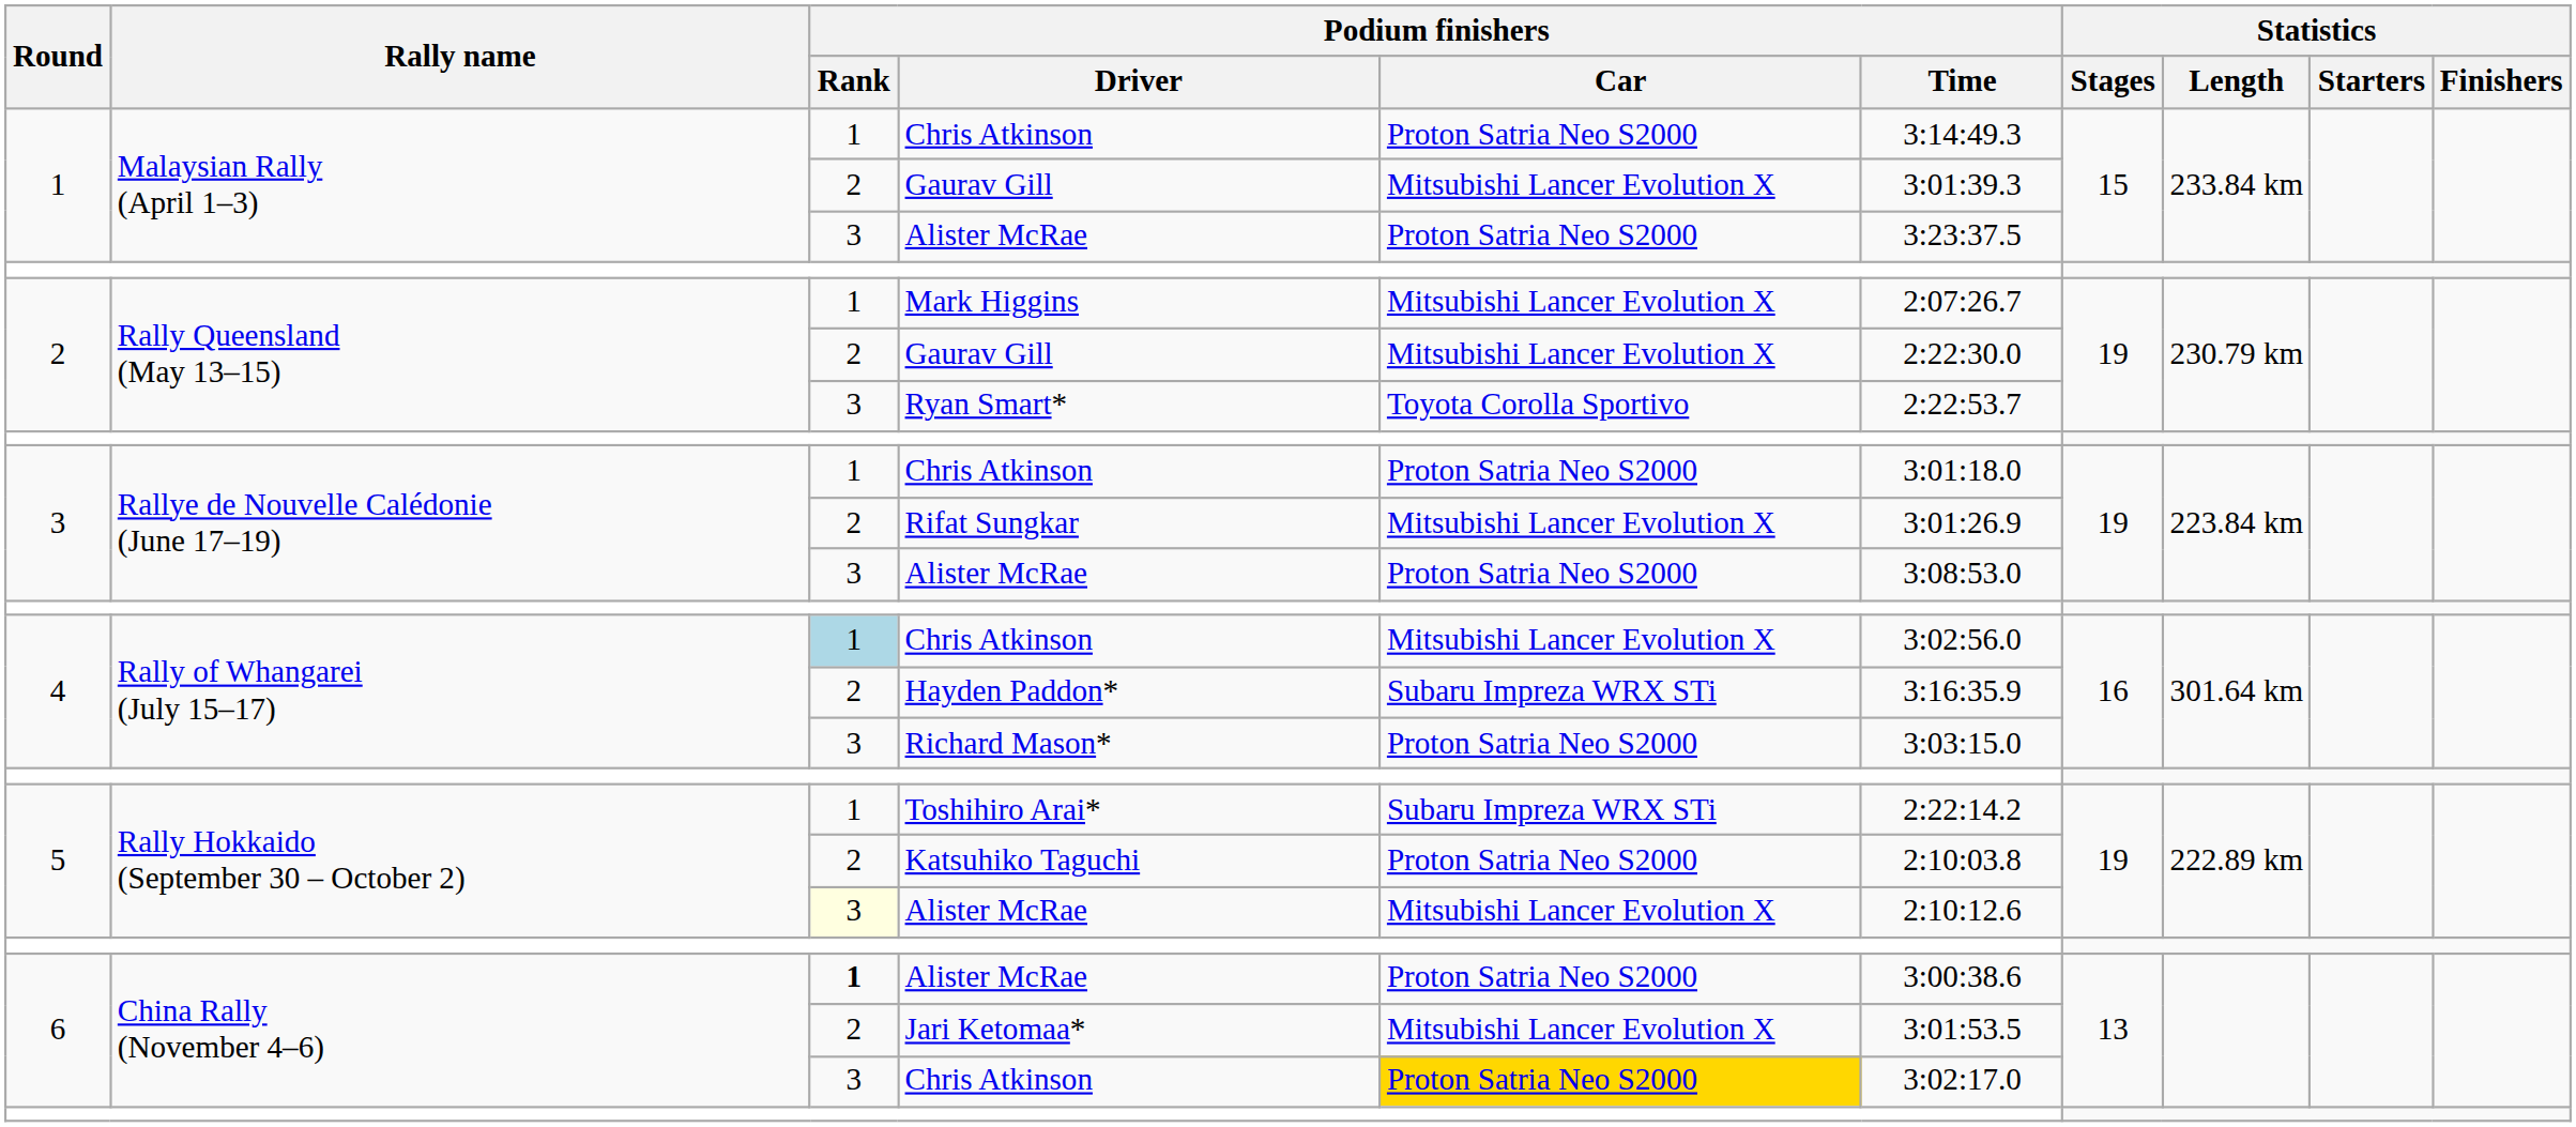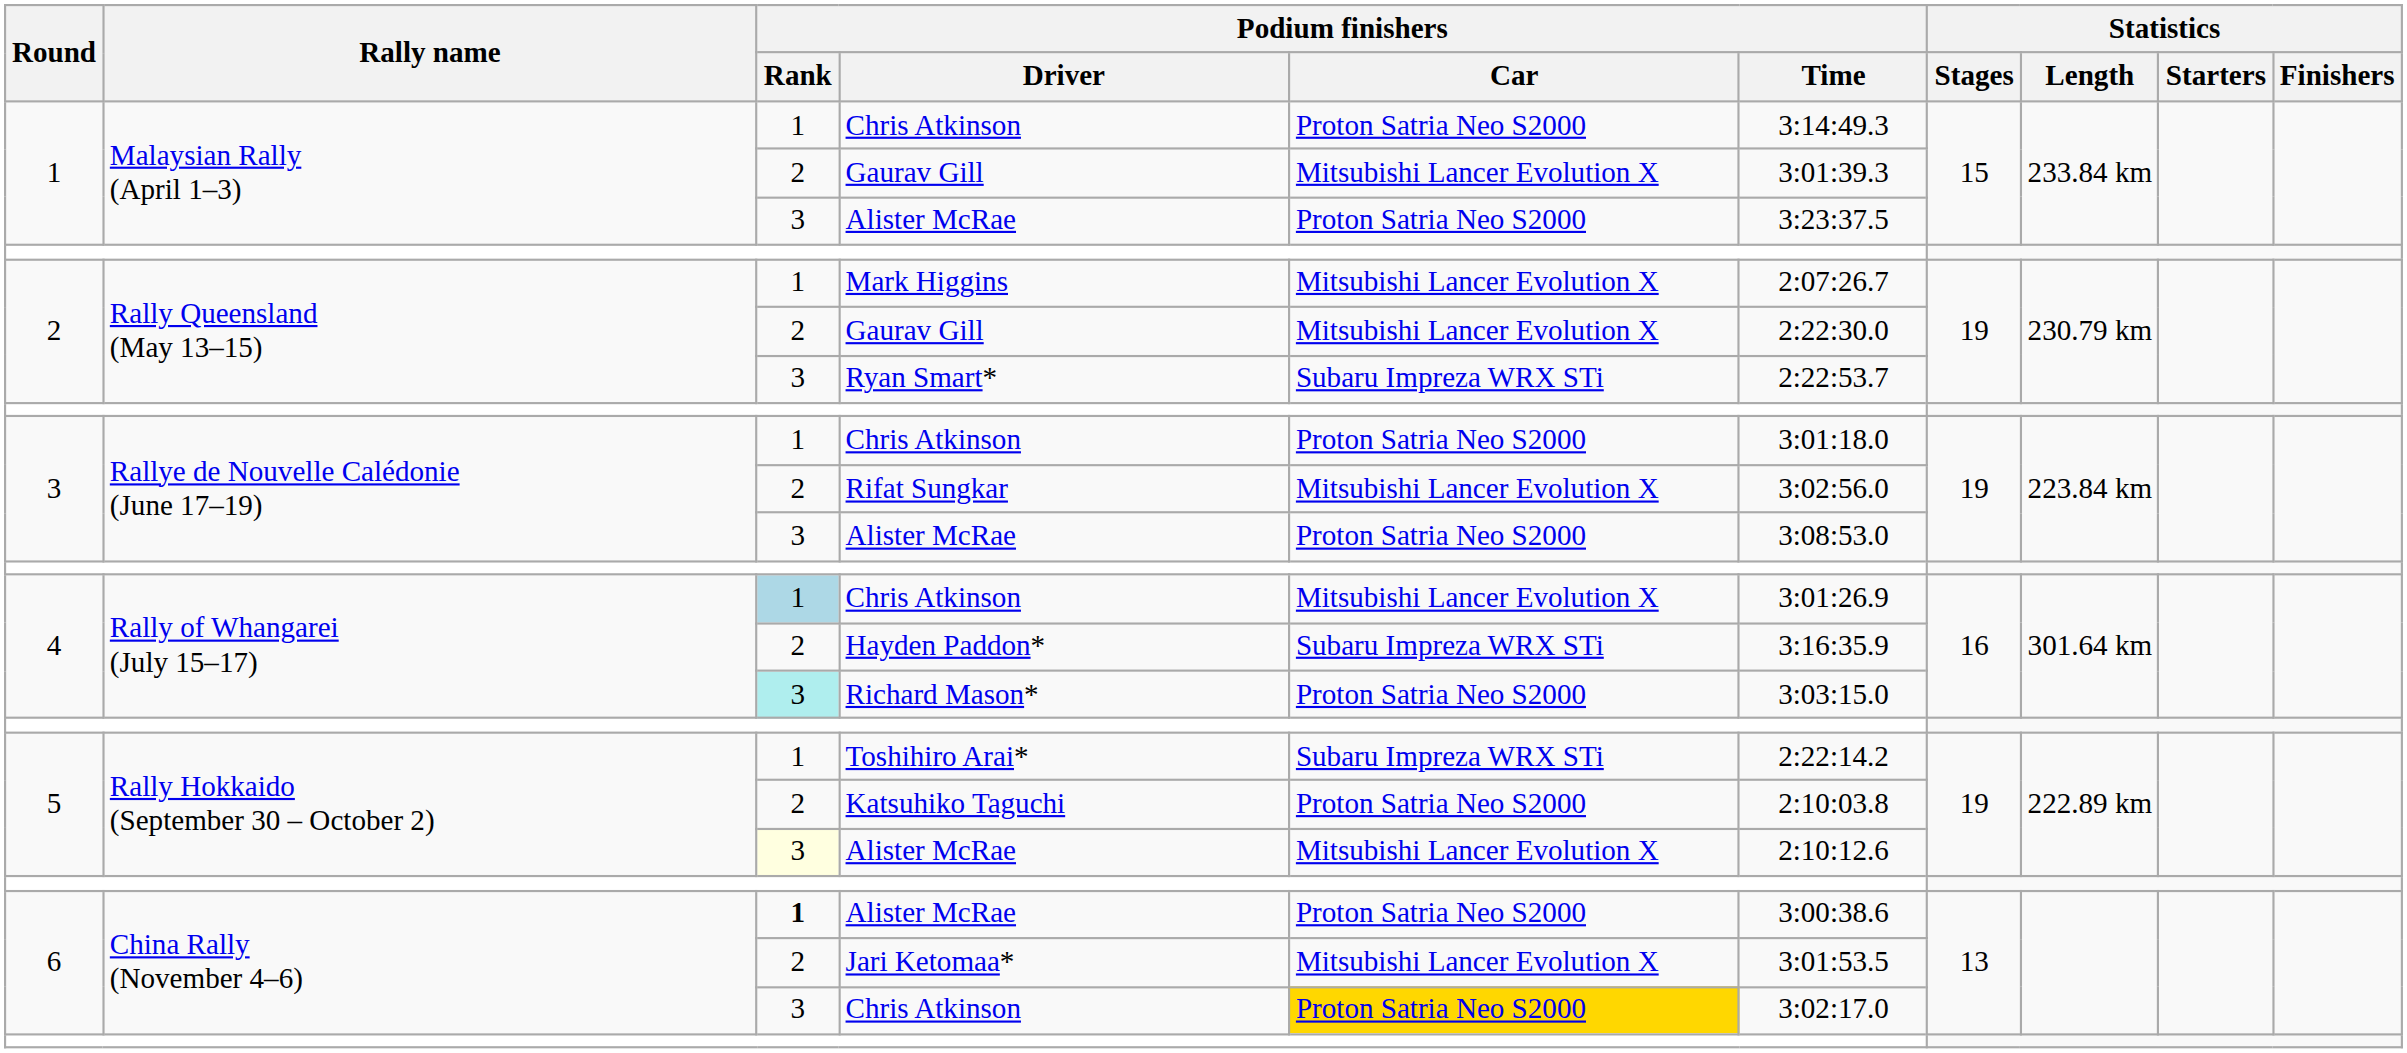 <table class="wikitable" style="font-size:85%;">
 <tr>
 <th rowspan=2>Round</th>
 <th style="width:22em" rowspan=2>Rally name</th>
 <th colspan=4>Podium finishers</th>
 <th colspan=4>Statistics</th>
 </tr>
 <tr>
 <th>Rank</th>
 <th style="width:15em">Driver</th>
 <th style="width:15em">Car</th>
 <th style="width:6em">Time</th>
 <th>Stages</th>
 <th>Length</th>
 <th>Starters</th>
 <th>Finishers</th>
 </tr>
 <tr>
 <td rowspan=3 align=center>1</td>
 <td rowspan=3> <a href='#'>Malaysian Rally</a><br>(April 1–3) </td>
 <td align=center>1</td>
 <td> <a href='#'>Chris Atkinson</a></td>
 <td><a href='#'>Proton Satria Neo S2000</a></td>
 <td align=center>3:14:49.3</td>
 <td rowspan=3 align=center>15</td>
 <td rowspan=3 align=center>233.84 km</td>
 <td rowspan=3 align=center></td>
 <td rowspan=3 align=center></td>
 </tr>
 <tr>
 <td align=center>2</td>
 <td> <a href='#'>Gaurav Gill</a></td>
 <td><a href='#'>Mitsubishi Lancer Evolution X</a></td>
 <td align=center>3:01:39.3</td>
 </tr>
 <tr>
 <td align=center>3</td>
 <td> <a href='#'>Alister McRae</a></td>
 <td><a href='#'>Proton Satria Neo S2000</a></td>
 <td align=center>3:23:37.5</td>
 </tr>
 <tr style="background:white;">
 <td colspan="6"></td>
 </tr>
 <tr>
 <td rowspan=3 align=center>2</td>
 <td rowspan=3> <a href='#'>Rally Queensland</a><br>(May 13–15)</td>
 <td align=center>1</td>
 <td> <a href='#'>Mark Higgins</a></td>
 <td><a href='#'>Mitsubishi Lancer Evolution X</a></td>
 <td align=center>2:07:26.7</td>
 <td rowspan=3 align=center>19</td>
 <td rowspan=3 align=center>230.79 km</td>
 <td rowspan=3 align=center></td>
 <td rowspan=3 align=center></td>
 </tr>
 <tr>
 <td align=center>2</td>
 <td> <a href='#'>Gaurav Gill</a></td>
 <td><a href='#'>Mitsubishi Lancer Evolution X</a></td>
 <td align=center>2:22:30.0</td>
 </tr>
 <tr>
 <td align=center>3</td>
 <td> <a href='#'>Ryan Smart</a>*</td>
-<td><a href='#'>Toyota Corolla Sportivo</a></td>
+<td><a href='#'>Subaru Impreza WRX STi</a></td>
 <td align=center>2:22:53.7</td>
 </tr>
 <tr style="background:white;">
 <td colspan="6"></td>
 </tr>
 <tr>
 <td rowspan=3 align=center>3</td>
 <td rowspan=3> <a href='#'>Rallye de Nouvelle Calédonie</a><br>(June 17–19)</td>
 <td align=center>1</td>
 <td> <a href='#'>Chris Atkinson</a></td>
 <td><a href='#'>Proton Satria Neo S2000</a></td>
 <td align=center>3:01:18.0</td>
 <td rowspan=3 align=center>19</td>
 <td rowspan=3 align=center>223.84 km</td>
 <td rowspan=3 align=center></td>
 <td rowspan=3 align=center></td>
 </tr>
 <tr>
 <td align=center>2</td>
 <td> <a href='#'>Rifat Sungkar</a></td>
 <td><a href='#'>Mitsubishi Lancer Evolution X</a></td>
-<td align=center>3:01:26.9</td>
+<td align=center>3:02:56.0</td>
 </tr>
 <tr>
 <td align=center>3</td>
 <td> <a href='#'>Alister McRae</a></td>
 <td><a href='#'>Proton Satria Neo S2000</a></td>
 <td align=center>3:08:53.0</td>
 </tr>
 <tr style="background:white;">
 <td colspan="6"></td>
 </tr>
 <tr>
 <td rowspan=3 align=center>4</td>
 <td rowspan=3> <a href='#'>Rally of Whangarei</a><br>(July 15–17)</td>
 <td align=center style="background: lightblue;">1</td>
 <td> <a href='#'>Chris Atkinson</a></td>
 <td><a href='#'>Mitsubishi Lancer Evolution X</a></td>
-<td align=center>3:02:56.0</td>
+<td align=center>3:01:26.9</td>
 <td rowspan=3 align=center>16</td>
 <td rowspan=3 align=center>301.64 km</td>
 <td rowspan=3 align=center></td>
 <td rowspan=3 align=center></td>
 </tr>
 <tr>
 <td align=center>2</td>
 <td> <a href='#'>Hayden Paddon</a>*</td>
 <td><a href='#'>Subaru Impreza WRX STi</a></td>
 <td align=center>3:16:35.9</td>
 </tr>
 <tr>
-<td align=center>3</td>
+<td align=center style="background: paleturquoise;">3</td>
 <td> <a href='#'>Richard Mason</a>*</td>
 <td><a href='#'>Proton Satria Neo S2000</a></td>
 <td align=center>3:03:15.0</td>
 </tr>
 <tr style="background:white;">
 <td colspan="6"></td>
 </tr>
 <tr>
 <td rowspan=3 align=center>5</td>
 <td rowspan=3>  <a href='#'>Rally Hokkaido</a><br>(September 30 – October 2)</td>
 <td align=center>1</td>
 <td> <a href='#'>Toshihiro Arai</a>*</td>
 <td><a href='#'>Subaru Impreza WRX STi</a></td>
 <td align=center>2:22:14.2</td>
 <td rowspan=3 align=center>19</td>
 <td rowspan=3 align=center>222.89 km</td>
 <td rowspan=3 align=center></td>
 <td rowspan=3 align=center></td>
 </tr>
 <tr>
 <td align=center>2</td>
 <td> <a href='#'>Katsuhiko Taguchi</a></td>
 <td><a href='#'>Proton Satria Neo S2000</a></td>
 <td align=center>2:10:03.8</td>
 </tr>
 <tr>
 <td align=center style="background: lightyellow;">3</td>
 <td> <a href='#'>Alister McRae</a></td>
 <td><a href='#'>Mitsubishi Lancer Evolution X</a></td>
 <td align=center>2:10:12.6</td>
 </tr>
 <tr style="background:white;">
 <td colspan="6"></td>
 </tr>
 <tr>
 <td rowspan=3 align=center>6</td>
 <td rowspan=3> <a href='#'>China Rally</a><br>(November 4–6)</td>
 <td align=center><strong>1</strong></td>
 <td> <a href='#'>Alister McRae</a></td>
 <td><a href='#'>Proton Satria Neo S2000</a></td>
 <td align=center>3:00:38.6</td>
 <td rowspan=3 align=center>13</td>
 <td rowspan=3 align=center></td>
 <td rowspan=3 align=center></td>
 <td rowspan=3 align=center></td>
 </tr>
 <tr>
 <td align=center>2</td>
 <td> <a href='#'>Jari Ketomaa</a>*</td>
 <td><a href='#'>Mitsubishi Lancer Evolution X</a></td>
 <td align=center>3:01:53.5</td>
 </tr>
 <tr>
 <td align=center>3</td>
 <td> <a href='#'>Chris Atkinson</a></td>
 <td style="background: gold;"><a href='#'>Proton Satria Neo S2000</a></td>
 <td align=center>3:02:17.0</td>
 </tr>
 <tr style="background:white;">
 <td colspan="6"></td>
 </tr>
 </table>
